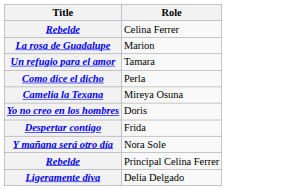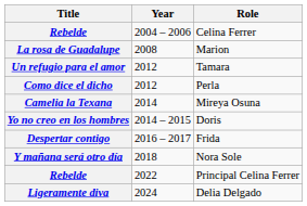 <table class="wikitable plainrowheaders">
 <tr>
 <th scope="col">Title</th>
+<th scope="col">Year</th>
 <th scope="col">Role</th>
 </tr>
 <tr>
 <th scope=row><em><a href='#'>Rebelde</a></em></th>
+<td>2004 – 2006</td>
 <td>Celina Ferrer</td>
 </tr>
 <tr>
 <th scope=row><em><a href='#'>La rosa de Guadalupe</a></em></th>
+<td>2008</td>
 <td>Marion</td>
 </tr>
 <tr>
 <th scope=row><em><a href='#'>Un refugio para el amor</a></em></th>
+<td>2012</td>
 <td>Tamara</td>
 </tr>
 <tr>
 <th scope=row><em><a href='#'>Como dice el dicho</a></em></th>
+<td>2012</td>
 <td>Perla</td>
 </tr>
 <tr>
 <th scope=row><em><a href='#'>Camelia la Texana</a></em></th>
+<td>2014</td>
 <td>Mireya Osuna</td>
 </tr>
 <tr>
 <th scope=row><em><a href='#'>Yo no creo en los hombres</a></em></th>
+<td>2014 – 2015</td>
 <td>Doris</td>
 </tr>
 <tr>
 <th scope=row><em><a href='#'>Despertar contigo</a></em></th>
+<td>2016 – 2017</td>
 <td>Frida</td>
 </tr>
 <tr>
 <th scope=row><em><a href='#'>Y mañana será otro día </a></em></th>
+<td>2018</td>
 <td>Nora Sole</td>
 </tr>
 <tr>
 <th scope=row><em><a href='#'>Rebelde</a></em></th>
+<td>2022</td>
 <td>Principal Celina Ferrer</td>
 </tr>
 <tr>
 <th scope=row><em><a href='#'>Ligeramente diva</a></em></th>
+<td>2024</td>
 <td>Delia Delgado</td>
 </tr>
 </table>
